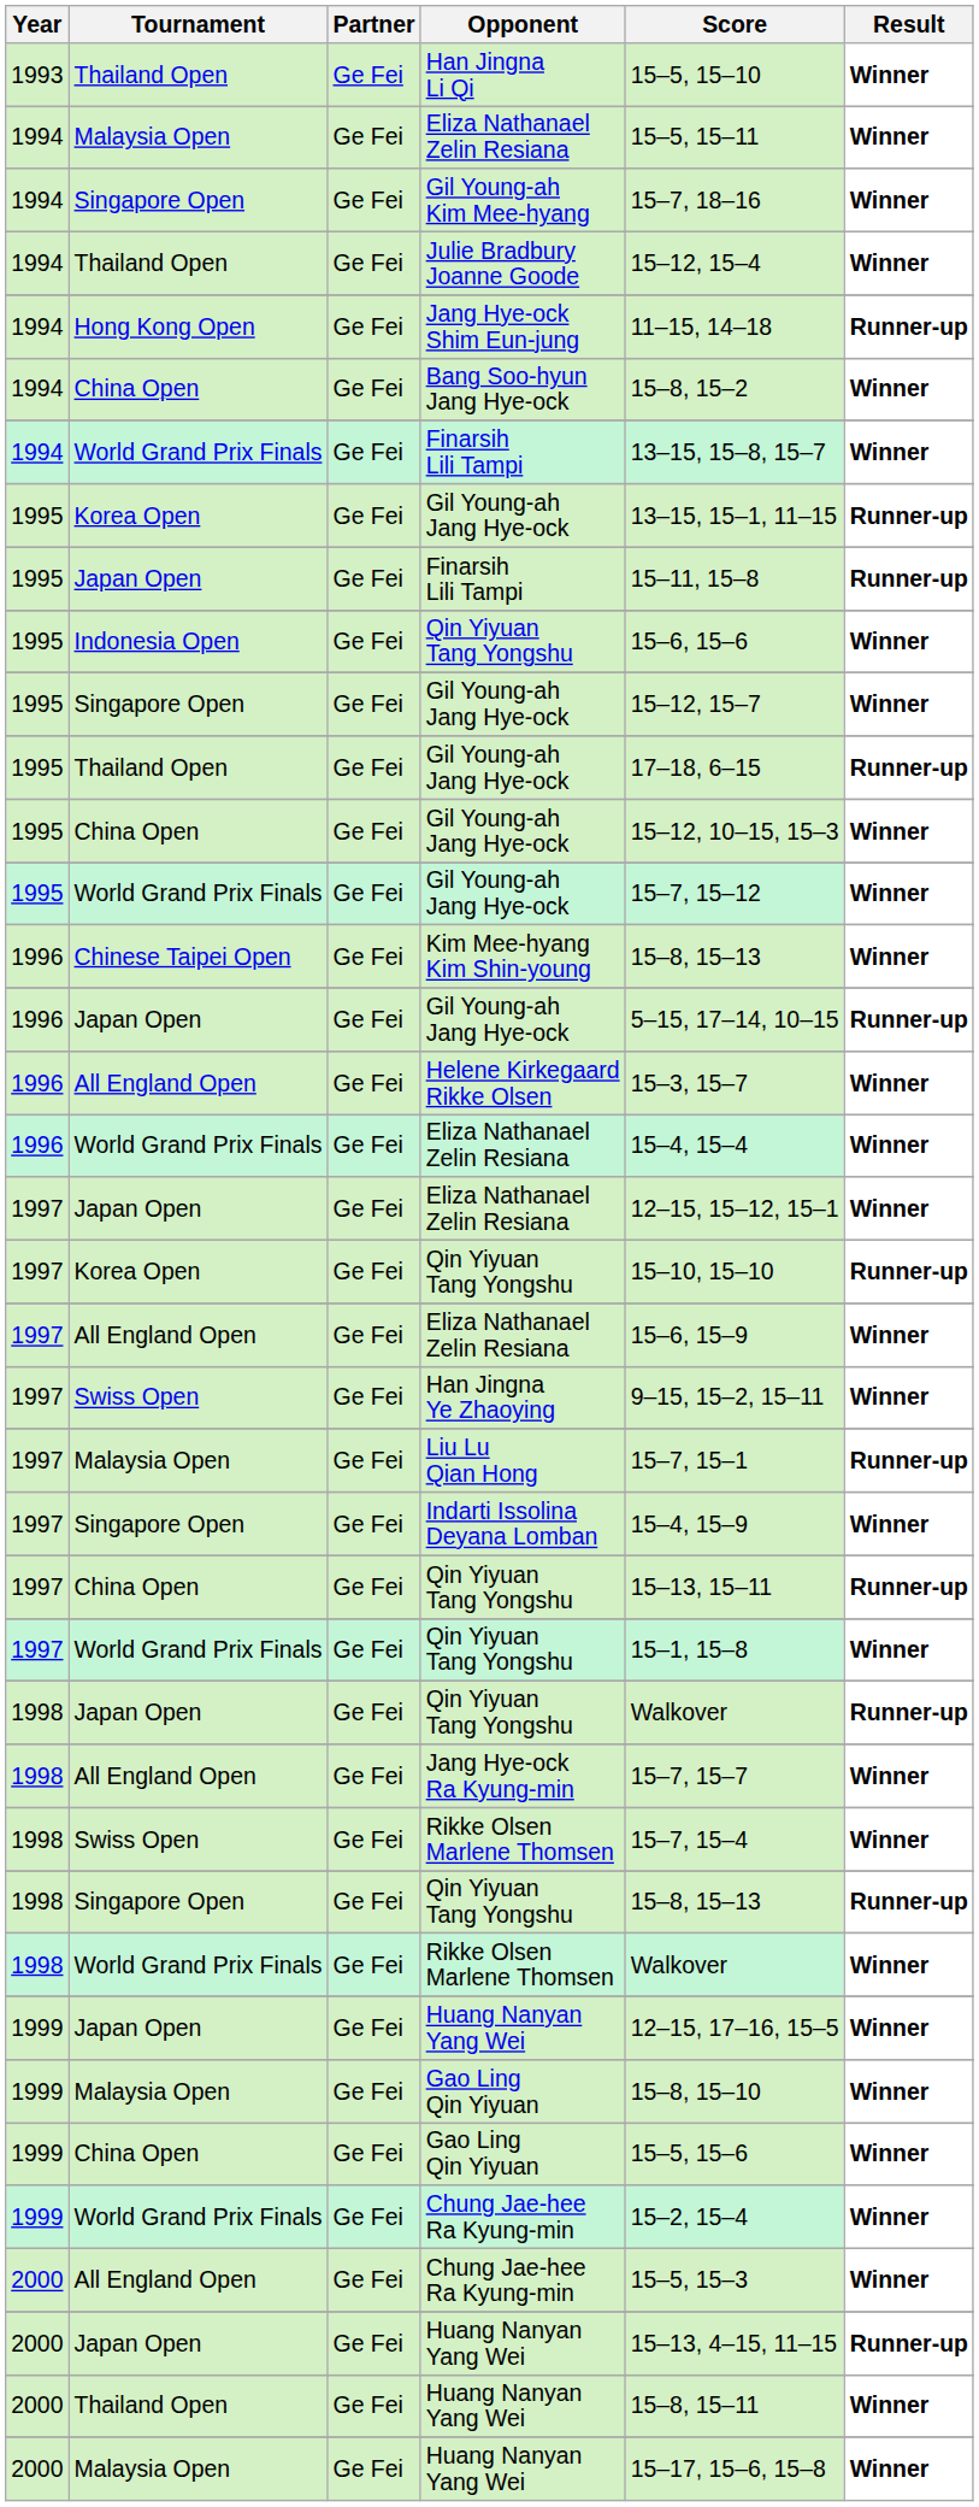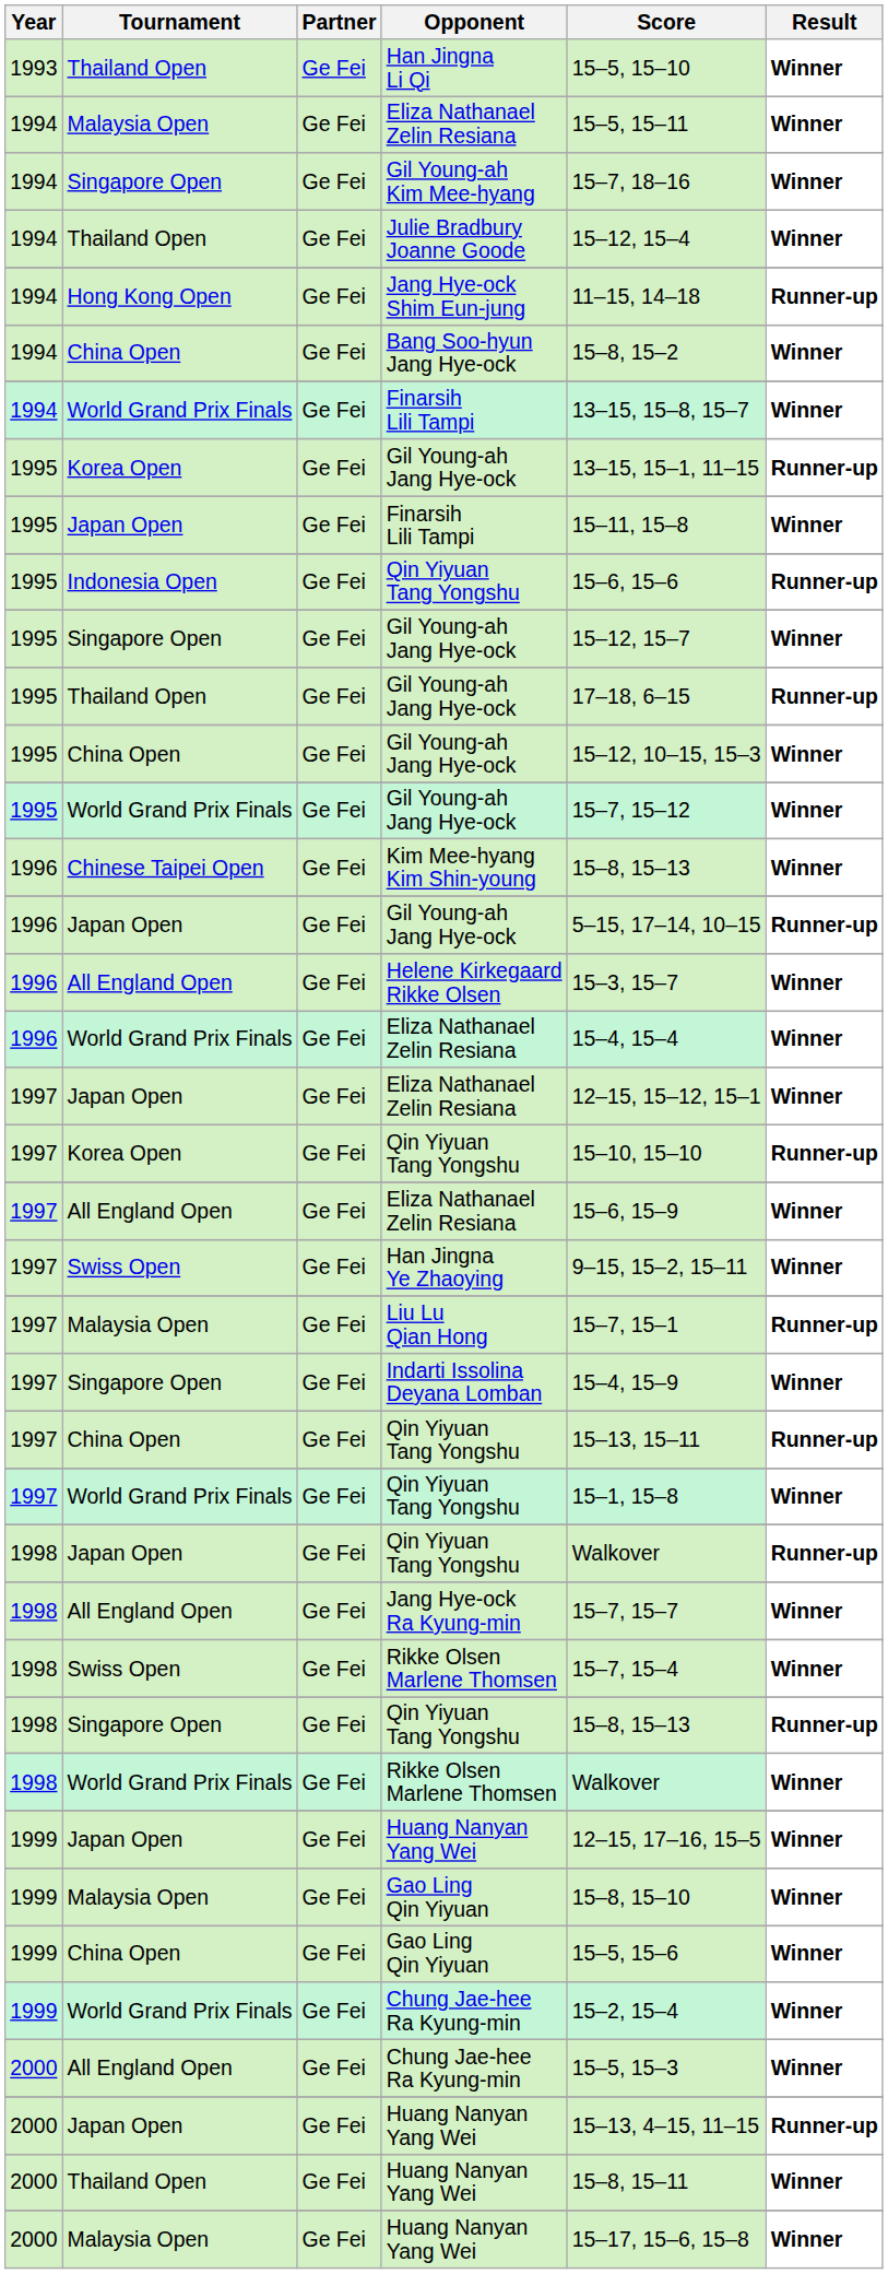 <table class="sortable wikitable" style="font-size: 90%;">
 <tr>
 <th>Year</th>
 <th>Tournament</th>
 <th>Partner</th>
 <th>Opponent</th>
 <th>Score</th>
 <th>Result</th>
 </tr>
 <tr style="background:#D4F1C5">
 <td align="center">1993</td>
 <td align="left"><a href='#'>Thailand Open</a></td>
 <td align="left"> <a href='#'>Ge Fei</a></td>
 <td align="left"> <a href='#'>Han Jingna</a> <br>  <a href='#'>Li Qi</a></td>
 <td align="left">15–5, 15–10</td>
 <td style="text-align:left; background:white"> <strong>Winner</strong></td>
 </tr>
 <tr>
 </tr>
 <tr style="background:#D4F1C5">
 <td align="center">1994</td>
 <td align="left"><a href='#'>Malaysia Open</a></td>
 <td align="left"> Ge Fei</td>
 <td align="left"> <a href='#'>Eliza Nathanael</a> <br>  <a href='#'>Zelin Resiana</a></td>
 <td align="left">15–5, 15–11</td>
 <td style="text-align:left; background:white"> <strong>Winner</strong></td>
 </tr>
 <tr>
 </tr>
 <tr style="background:#D4F1C5">
 <td align="center">1994</td>
 <td align="left"><a href='#'>Singapore Open</a></td>
 <td align="left"> Ge Fei</td>
 <td align="left"> <a href='#'>Gil Young-ah</a> <br>  <a href='#'>Kim Mee-hyang</a></td>
 <td align="left">15–7, 18–16</td>
 <td style="text-align:left; background:white"> <strong>Winner</strong></td>
 </tr>
 <tr>
 </tr>
 <tr style="background:#D4F1C5">
 <td align="center">1994</td>
 <td align="left">Thailand Open</td>
 <td align="left"> Ge Fei</td>
 <td align="left"> <a href='#'>Julie Bradbury</a> <br>  <a href='#'>Joanne Goode</a></td>
 <td align="left">15–12, 15–4</td>
 <td style="text-align:left; background:white"> <strong>Winner</strong></td>
 </tr>
 <tr>
 </tr>
 <tr style="background:#D4F1C5">
 <td align="center">1994</td>
 <td align="left"><a href='#'>Hong Kong Open</a></td>
 <td align="left"> Ge Fei</td>
 <td align="left"> <a href='#'>Jang Hye-ock</a> <br>  <a href='#'>Shim Eun-jung</a></td>
 <td align="left">11–15, 14–18</td>
 <td style="text-align:left; background:white"> <strong>Runner-up</strong></td>
 </tr>
 <tr>
 </tr>
 <tr style="background:#D4F1C5">
 <td align="center">1994</td>
 <td align="left"><a href='#'>China Open</a></td>
 <td align="left"> Ge Fei</td>
 <td align="left"> <a href='#'>Bang Soo-hyun</a> <br>  Jang Hye-ock</td>
 <td align="left">15–8, 15–2</td>
 <td style="text-align:left; background:white"> <strong>Winner</strong></td>
 </tr>
 <tr>
 </tr>
 <tr style="background:#C3F6D7">
 <td align="center"><a href='#'>1994</a></td>
 <td align="left"><a href='#'>World Grand Prix Finals</a></td>
 <td align="left"> Ge Fei</td>
 <td align="left"> <a href='#'>Finarsih</a> <br>  <a href='#'>Lili Tampi</a></td>
 <td align="left">13–15, 15–8, 15–7</td>
 <td style="text-align:left; background:white"> <strong>Winner</strong></td>
 </tr>
 <tr>
 </tr>
 <tr style="background:#D4F1C5">
 <td align="center">1995</td>
 <td align="left"><a href='#'>Korea Open</a></td>
 <td align="left"> Ge Fei</td>
 <td align="left"> Gil Young-ah <br>  Jang Hye-ock</td>
 <td align="left">13–15, 15–1, 11–15</td>
 <td style="text-align:left; background:white"> <strong>Runner-up</strong></td>
 </tr>
 <tr>
 </tr>
 <tr style="background:#D4F1C5">
 <td align="center">1995</td>
 <td align="left"><a href='#'>Japan Open</a></td>
 <td align="left"> Ge Fei</td>
 <td align="left"> Finarsih <br>  Lili Tampi</td>
 <td align="left">15–11, 15–8</td>
-<td style="text-align:left; background:white"> <strong>Runner-up</strong></td>
+<td style="text-align:left; background:white"> <strong>Winner</strong></td>
 </tr>
 <tr>
 </tr>
 <tr style="background:#D4F1C5">
 <td align="center">1995</td>
 <td align="left"><a href='#'>Indonesia Open</a></td>
 <td align="left"> Ge Fei</td>
 <td align="left"> <a href='#'>Qin Yiyuan</a> <br>  <a href='#'>Tang Yongshu</a></td>
 <td align="left">15–6, 15–6</td>
-<td style="text-align:left; background:white"> <strong>Winner</strong></td>
+<td style="text-align:left; background:white"> <strong>Runner-up</strong></td>
 </tr>
 <tr>
 </tr>
 <tr style="background:#D4F1C5">
 <td align="center">1995</td>
 <td align="left">Singapore Open</td>
 <td align="left"> Ge Fei</td>
 <td align="left"> Gil Young-ah <br>  Jang Hye-ock</td>
 <td align="left">15–12, 15–7</td>
 <td style="text-align:left; background:white"> <strong>Winner</strong></td>
 </tr>
 <tr>
 </tr>
 <tr style="background:#D4F1C5">
 <td align="center">1995</td>
 <td align="left">Thailand Open</td>
 <td align="left"> Ge Fei</td>
 <td align="left"> Gil Young-ah <br>  Jang Hye-ock</td>
 <td align="left">17–18, 6–15</td>
 <td style="text-align:left; background:white"> <strong>Runner-up</strong></td>
 </tr>
 <tr>
 </tr>
 <tr style="background:#D4F1C5">
 <td align="center">1995</td>
 <td align="left">China Open</td>
 <td align="left"> Ge Fei</td>
 <td align="left"> Gil Young-ah <br>  Jang Hye-ock</td>
 <td align="left">15–12, 10–15, 15–3</td>
 <td style="text-align:left; background:white"> <strong>Winner</strong></td>
 </tr>
 <tr>
 </tr>
 <tr style="background:#C3F6D7">
 <td align="center"><a href='#'>1995</a></td>
 <td align="left">World Grand Prix Finals</td>
 <td align="left"> Ge Fei</td>
 <td align="left"> Gil Young-ah <br>  Jang Hye-ock</td>
 <td align="left">15–7, 15–12</td>
 <td style="text-align:left; background:white"> <strong>Winner</strong></td>
 </tr>
 <tr>
 </tr>
 <tr style="background:#D4F1C5">
 <td align="center">1996</td>
 <td align="left"><a href='#'>Chinese Taipei Open</a></td>
 <td align="left"> Ge Fei</td>
 <td align="left"> Kim Mee-hyang <br>  <a href='#'>Kim Shin-young</a></td>
 <td align="left">15–8, 15–13</td>
 <td style="text-align:left; background:white"> <strong>Winner</strong></td>
 </tr>
 <tr>
 </tr>
 <tr style="background:#D4F1C5">
 <td align="center">1996</td>
 <td align="left">Japan Open</td>
 <td align="left"> Ge Fei</td>
 <td align="left"> Gil Young-ah <br>  Jang Hye-ock</td>
 <td align="left">5–15, 17–14, 10–15</td>
 <td style="text-align:left; background:white"> <strong>Runner-up</strong></td>
 </tr>
 <tr>
 </tr>
 <tr style="background:#D4F1C5">
 <td align="center"><a href='#'>1996</a></td>
 <td align="left"><a href='#'>All England Open</a></td>
 <td align="left"> Ge Fei</td>
 <td align="left"> <a href='#'>Helene Kirkegaard</a> <br>  <a href='#'>Rikke Olsen</a></td>
 <td align="left">15–3, 15–7</td>
 <td style="text-align:left; background:white"> <strong>Winner</strong></td>
 </tr>
 <tr>
 </tr>
 <tr style="background:#C3F6D7">
 <td align="center"><a href='#'>1996</a></td>
 <td align="left">World Grand Prix Finals</td>
 <td align="left"> Ge Fei</td>
 <td align="left"> Eliza Nathanael <br>  Zelin Resiana</td>
 <td align="left">15–4, 15–4</td>
 <td style="text-align:left; background:white"> <strong>Winner</strong></td>
 </tr>
 <tr>
 </tr>
 <tr style="background:#D4F1C5">
 <td align="center">1997</td>
 <td align="left">Japan Open</td>
 <td align="left"> Ge Fei</td>
 <td align="left"> Eliza Nathanael <br>  Zelin Resiana</td>
 <td align="left">12–15, 15–12, 15–1</td>
 <td style="text-align:left; background:white"> <strong>Winner</strong></td>
 </tr>
 <tr>
 </tr>
 <tr style="background:#D4F1C5">
 <td align="center">1997</td>
 <td align="left">Korea Open</td>
 <td align="left"> Ge Fei</td>
 <td align="left"> Qin Yiyuan <br>  Tang Yongshu</td>
 <td align="left">15–10, 15–10</td>
 <td style="text-align:left; background:white"> <strong>Runner-up</strong></td>
 </tr>
 <tr>
 </tr>
 <tr style="background:#D4F1C5">
 <td align="center"><a href='#'>1997</a></td>
 <td align="left">All England Open</td>
 <td align="left"> Ge Fei</td>
 <td align="left"> Eliza Nathanael <br>  Zelin Resiana</td>
 <td align="left">15–6, 15–9</td>
 <td style="text-align:left; background:white"> <strong>Winner</strong></td>
 </tr>
 <tr>
 </tr>
 <tr style="background:#D4F1C5">
 <td align="center">1997</td>
 <td align="left"><a href='#'>Swiss Open</a></td>
 <td align="left"> Ge Fei</td>
 <td align="left"> Han Jingna <br>  <a href='#'>Ye Zhaoying</a></td>
 <td align="left">9–15, 15–2, 15–11</td>
 <td style="text-align:left; background:white"> <strong>Winner</strong></td>
 </tr>
 <tr>
 </tr>
 <tr style="background:#D4F1C5">
 <td align="center">1997</td>
 <td align="left">Malaysia Open</td>
 <td align="left"> Ge Fei</td>
 <td align="left"> <a href='#'>Liu Lu</a> <br>  <a href='#'>Qian Hong</a></td>
 <td align="left">15–7, 15–1</td>
 <td style="text-align:left; background:white"> <strong>Runner-up</strong></td>
 </tr>
 <tr>
 </tr>
 <tr style="background:#D4F1C5">
 <td align="center">1997</td>
 <td align="left">Singapore Open</td>
 <td align="left"> Ge Fei</td>
 <td align="left"> <a href='#'>Indarti Issolina</a> <br>  <a href='#'>Deyana Lomban</a></td>
 <td align="left">15–4, 15–9</td>
 <td style="text-align:left; background:white"> <strong>Winner</strong></td>
 </tr>
 <tr>
 </tr>
 <tr style="background:#D4F1C5">
 <td align="center">1997</td>
 <td align="left">China Open</td>
 <td align="left"> Ge Fei</td>
 <td align="left"> Qin Yiyuan <br>  Tang Yongshu</td>
 <td align="left">15–13, 15–11</td>
 <td style="text-align:left; background:white"> <strong>Runner-up</strong></td>
 </tr>
 <tr>
 </tr>
 <tr style="background:#C3F6D7">
 <td align="center"><a href='#'>1997</a></td>
 <td align="left">World Grand Prix Finals</td>
 <td align="left"> Ge Fei</td>
 <td align="left"> Qin Yiyuan <br>  Tang Yongshu</td>
 <td align="left">15–1, 15–8</td>
 <td style="text-align:left; background:white"> <strong>Winner</strong></td>
 </tr>
 <tr>
 </tr>
 <tr style="background:#D4F1C5">
 <td align="center">1998</td>
 <td align="left">Japan Open</td>
 <td align="left"> Ge Fei</td>
 <td align="left"> Qin Yiyuan <br>  Tang Yongshu</td>
 <td align="left">Walkover</td>
 <td style="text-align:left; background:white"> <strong>Runner-up</strong></td>
 </tr>
 <tr>
 </tr>
 <tr style="background:#D4F1C5">
 <td align="center"><a href='#'>1998</a></td>
 <td align="left">All England Open</td>
 <td align="left"> Ge Fei</td>
 <td align="left"> Jang Hye-ock <br>  <a href='#'>Ra Kyung-min</a></td>
 <td align="left">15–7, 15–7</td>
 <td style="text-align:left; background:white"> <strong>Winner</strong></td>
 </tr>
 <tr>
 </tr>
 <tr style="background:#D4F1C5">
 <td align="center">1998</td>
 <td align="left">Swiss Open</td>
 <td align="left"> Ge Fei</td>
 <td align="left"> Rikke Olsen <br>  <a href='#'>Marlene Thomsen</a></td>
 <td align="left">15–7, 15–4</td>
 <td style="text-align:left; background:white"> <strong>Winner</strong></td>
 </tr>
 <tr>
 </tr>
 <tr style="background:#D4F1C5">
 <td align="center">1998</td>
 <td align="left">Singapore Open</td>
 <td align="left"> Ge Fei</td>
 <td align="left"> Qin Yiyuan <br>  Tang Yongshu</td>
 <td align="left">15–8, 15–13</td>
 <td style="text-align:left; background:white"> <strong>Runner-up</strong></td>
 </tr>
 <tr>
 </tr>
 <tr style="background:#C3F6D7">
 <td align="center"><a href='#'>1998</a></td>
 <td align="left">World Grand Prix Finals</td>
 <td align="left"> Ge Fei</td>
 <td align="left"> Rikke Olsen <br>  Marlene Thomsen</td>
 <td align="left">Walkover</td>
 <td style="text-align:left; background:white"> <strong>Winner</strong></td>
 </tr>
 <tr>
 </tr>
 <tr style="background:#D4F1C5">
 <td align="center">1999</td>
 <td align="left">Japan Open</td>
 <td align="left"> Ge Fei</td>
 <td align="left"> <a href='#'>Huang Nanyan</a> <br>  <a href='#'>Yang Wei</a></td>
 <td align="left">12–15, 17–16, 15–5</td>
 <td style="text-align:left; background:white"> <strong>Winner</strong></td>
 </tr>
 <tr>
 </tr>
 <tr style="background:#D4F1C5">
 <td align="center">1999</td>
 <td align="left">Malaysia Open</td>
 <td align="left"> Ge Fei</td>
 <td align="left"> <a href='#'>Gao Ling</a> <br>  Qin Yiyuan</td>
 <td align="left">15–8, 15–10</td>
 <td style="text-align:left; background:white"> <strong>Winner</strong></td>
 </tr>
 <tr>
 </tr>
 <tr style="background:#D4F1C5">
 <td align="center">1999</td>
 <td align="left">China Open</td>
 <td align="left"> Ge Fei</td>
 <td align="left"> Gao Ling <br>  Qin Yiyuan</td>
 <td align="left">15–5, 15–6</td>
 <td style="text-align:left; background:white"> <strong>Winner</strong></td>
 </tr>
 <tr>
 </tr>
 <tr style="background:#C3F6D7">
 <td align="center"><a href='#'>1999</a></td>
 <td align="left">World Grand Prix Finals</td>
 <td align="left"> Ge Fei</td>
 <td align="left"> <a href='#'>Chung Jae-hee</a> <br>  Ra Kyung-min</td>
 <td align="left">15–2, 15–4</td>
 <td style="text-align:left; background:white"> <strong>Winner</strong></td>
 </tr>
 <tr>
 </tr>
 <tr style="background:#D4F1C5">
 <td align="center"><a href='#'>2000</a></td>
 <td align="left">All England Open</td>
 <td align="left"> Ge Fei</td>
 <td align="left"> Chung Jae-hee <br>  Ra Kyung-min</td>
 <td align="left">15–5, 15–3</td>
 <td style="text-align:left; background:white"> <strong>Winner</strong></td>
 </tr>
 <tr>
 </tr>
 <tr style="background:#D4F1C5">
 <td align="center">2000</td>
 <td align="left">Japan Open</td>
 <td align="left"> Ge Fei</td>
 <td align="left"> Huang Nanyan <br>  Yang Wei</td>
 <td align="left">15–13, 4–15, 11–15</td>
 <td style="text-align:left; background:white"> <strong>Runner-up</strong></td>
 </tr>
 <tr>
 </tr>
 <tr style="background:#D4F1C5">
 <td align="center">2000</td>
 <td align="left">Thailand Open</td>
 <td align="left"> Ge Fei</td>
 <td align="left"> Huang Nanyan <br>  Yang Wei</td>
 <td align="left">15–8, 15–11</td>
 <td style="text-align:left; background:white"> <strong>Winner</strong></td>
 </tr>
 <tr>
 </tr>
 <tr style="background:#D4F1C5">
 <td align="center">2000</td>
 <td align="left">Malaysia Open</td>
 <td align="left"> Ge Fei</td>
 <td align="left"> Huang Nanyan <br>  Yang Wei</td>
 <td align="left">15–17, 15–6, 15–8</td>
 <td style="text-align:left; background:white"> <strong>Winner</strong></td>
 </tr>
 </table>
